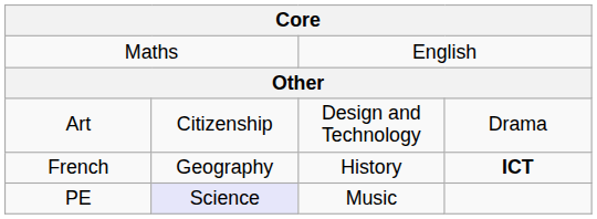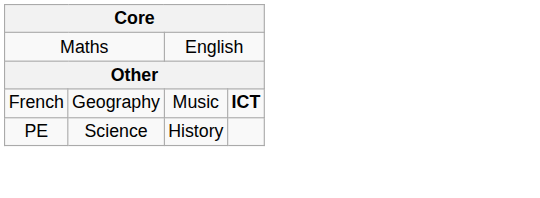 <table class="wikitable" style="text-align:center">
 <tr>
 <th colspan="4">Core</th>
 </tr>
 <tr>
 <td colspan="2">Maths</td>
 <td colspan="2">English</td>
 </tr>
 <tr>
 <th colspan="4">Other</th>
 </tr>
 <tr>
-<td style="width: 7em;">Art</td>
-<td style="width: 7em;">Citizenship</td>
-<td style="width: 7em;">Design and Technology</td>
-<td style="width: 7em;">Drama</td>
-</tr>
-<tr>
 <td>French</td>
 <td>Geography</td>
-<td>History</td>
+<td>Music</td>
 <td><strong>ICT</strong></td>
 </tr>
 <tr>
 <td>PE</td>
-<td style="background: lavender;">Science</td>
-<td>Music</td>
+<td>Science</td>
+<td>History</td>
 <td></td>
 </tr>
 </table>
